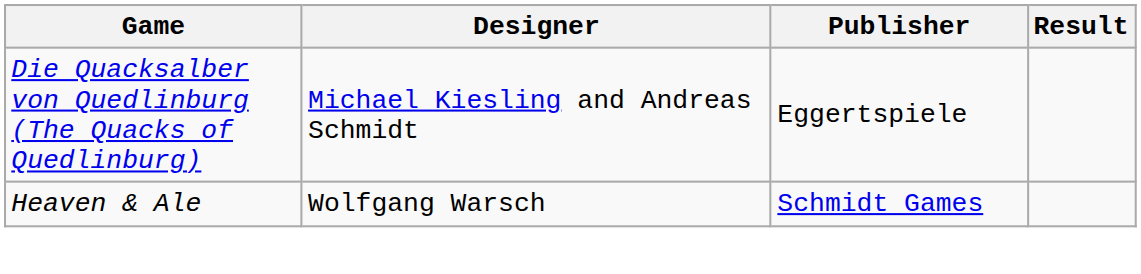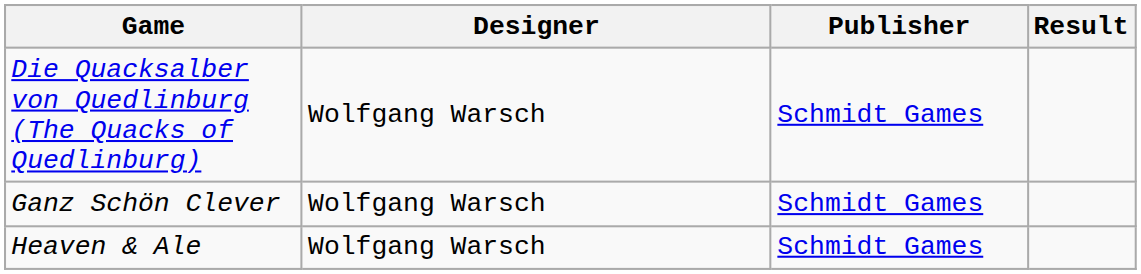 <table class="wikitable">
 <tr>
 <th style="width:140px;">Game</th>
 <th style="width:225px;">Designer</th>
 <th style="width:120px;">Publisher</th>
 <th>Result</th>
 </tr>
 <tr>
 <td><em><a href='#'>Die Quacksalber von Quedlinburg (The Quacks of Quedlinburg)</a></em></td>
-<td><a href='#'>Michael Kiesling</a> and Andreas Schmidt</td>
-<td>Eggertspiele</td>
+<td>Wolfgang Warsch</td>
+<td><a href='#'>Schmidt Games</a></td>
+<td></td>
+</tr>
+<tr>
+<td><em>Ganz Schön Clever</em></td>
+<td>Wolfgang Warsch</td>
+<td><a href='#'>Schmidt Games</a></td>
 <td></td>
 </tr>
 <tr>
 <td><em>Heaven & Ale</em></td>
 <td>Wolfgang Warsch</td>
 <td><a href='#'>Schmidt Games</a></td>
 <td></td>
 </tr>
 </table>
